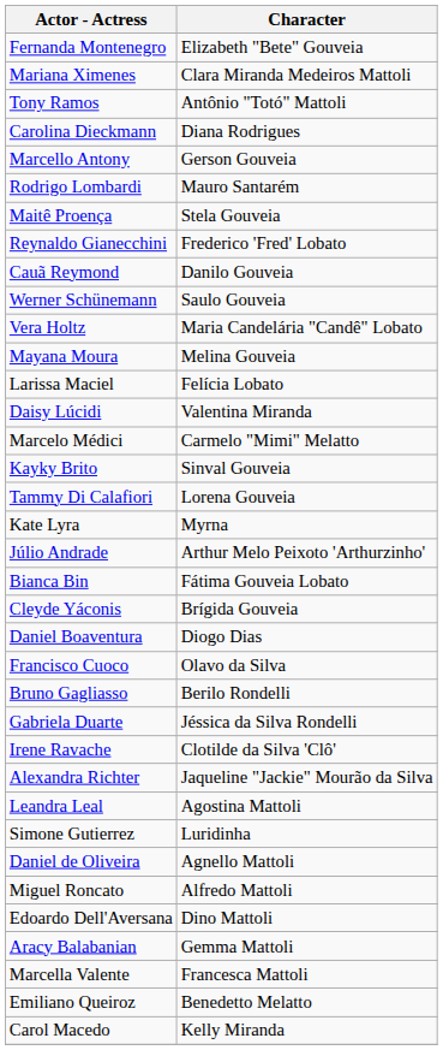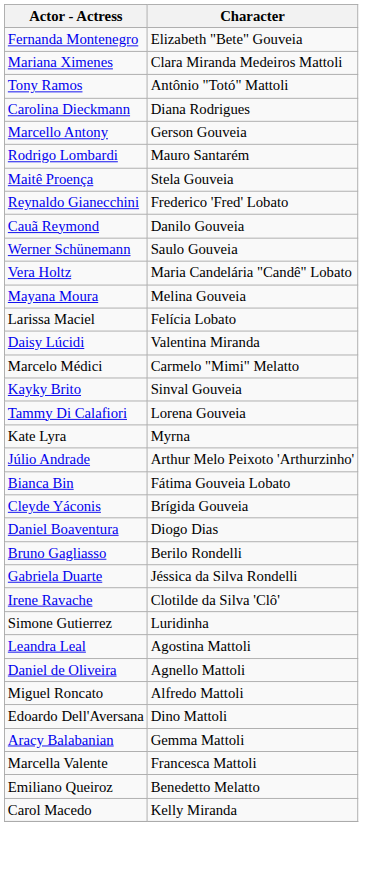 <table class="wikitable sortable">
 <tr>
 <th>Actor - Actress</th>
 <th>Character</th>
 </tr>
 <tr>
 <td><a href='#'>Fernanda Montenegro</a></td>
 <td>Elizabeth "Bete" Gouveia</td>
 </tr>
 <tr>
 <td><a href='#'>Mariana Ximenes</a></td>
 <td>Clara Miranda Medeiros Mattoli</td>
 </tr>
 <tr>
 <td><a href='#'>Tony Ramos</a></td>
 <td>Antônio "Totó" Mattoli</td>
 </tr>
 <tr>
 <td><a href='#'>Carolina Dieckmann</a></td>
 <td>Diana Rodrigues</td>
 </tr>
 <tr>
 <td><a href='#'>Marcello Antony</a></td>
 <td>Gerson Gouveia</td>
 </tr>
 <tr>
 <td><a href='#'>Rodrigo Lombardi</a></td>
 <td>Mauro Santarém</td>
 </tr>
 <tr>
 <td><a href='#'>Maitê Proença</a></td>
 <td>Stela Gouveia</td>
 </tr>
 <tr>
 <td><a href='#'>Reynaldo Gianecchini</a></td>
 <td>Frederico 'Fred' Lobato</td>
 </tr>
 <tr>
 <td><a href='#'>Cauã Reymond</a></td>
 <td>Danilo Gouveia</td>
 </tr>
 <tr>
 <td><a href='#'>Werner Schünemann</a></td>
 <td>Saulo Gouveia</td>
 </tr>
 <tr>
 <td><a href='#'>Vera Holtz</a></td>
 <td>Maria Candelária "Candê" Lobato</td>
 </tr>
 <tr>
 <td><a href='#'>Mayana Moura</a></td>
 <td>Melina Gouveia</td>
 </tr>
 <tr>
 <td>Larissa Maciel</td>
 <td>Felícia Lobato</td>
 </tr>
 <tr>
 <td><a href='#'>Daisy Lúcidi</a></td>
 <td>Valentina Miranda</td>
 </tr>
 <tr>
 <td>Marcelo Médici</td>
 <td>Carmelo "Mimi" Melatto</td>
 </tr>
 <tr>
 <td><a href='#'>Kayky Brito</a></td>
 <td>Sinval Gouveia</td>
 </tr>
 <tr>
 <td><a href='#'>Tammy Di Calafiori</a></td>
 <td>Lorena Gouveia</td>
 </tr>
 <tr>
 <td>Kate Lyra</td>
 <td>Myrna</td>
 </tr>
 <tr>
 <td><a href='#'>Júlio Andrade</a></td>
 <td>Arthur Melo Peixoto 'Arthurzinho'</td>
 </tr>
 <tr>
 <td><a href='#'>Bianca Bin</a></td>
 <td>Fátima Gouveia Lobato</td>
 </tr>
 <tr>
 <td><a href='#'>Cleyde Yáconis</a></td>
 <td>Brígida Gouveia</td>
 </tr>
 <tr>
 <td><a href='#'>Daniel Boaventura</a></td>
 <td>Diogo Dias</td>
 </tr>
 <tr>
-<td><a href='#'>Francisco Cuoco</a></td>
-<td>Olavo da Silva</td>
-</tr>
-<tr>
 <td><a href='#'>Bruno Gagliasso</a></td>
 <td>Berilo Rondelli</td>
 </tr>
 <tr>
 <td><a href='#'>Gabriela Duarte</a></td>
 <td>Jéssica da Silva Rondelli</td>
 </tr>
 <tr>
 <td><a href='#'>Irene Ravache</a></td>
 <td>Clotilde da Silva 'Clô'</td>
 </tr>
 <tr>
-<td><a href='#'>Alexandra Richter</a></td>
-<td>Jaqueline "Jackie" Mourão da Silva</td>
+<td>Simone Gutierrez</td>
+<td>Luridinha</td>
 </tr>
 <tr>
 <td><a href='#'>Leandra Leal</a></td>
 <td>Agostina Mattoli</td>
-</tr>
-<tr>
-<td>Simone Gutierrez</td>
-<td>Luridinha</td>
 </tr>
 <tr>
 <td><a href='#'>Daniel de Oliveira</a></td>
 <td>Agnello Mattoli</td>
 </tr>
 <tr>
 <td>Miguel Roncato</td>
 <td>Alfredo Mattoli</td>
 </tr>
 <tr>
 <td>Edoardo Dell'Aversana</td>
 <td>Dino Mattoli</td>
 </tr>
 <tr>
 <td><a href='#'>Aracy Balabanian</a></td>
 <td>Gemma Mattoli</td>
 </tr>
 <tr>
 <td>Marcella Valente</td>
 <td>Francesca Mattoli</td>
 </tr>
 <tr>
 <td>Emiliano Queiroz</td>
 <td>Benedetto Melatto</td>
 </tr>
 <tr>
 <td>Carol Macedo</td>
 <td>Kelly Miranda</td>
 </tr>
 <tr>
 </tr>
 </table>
